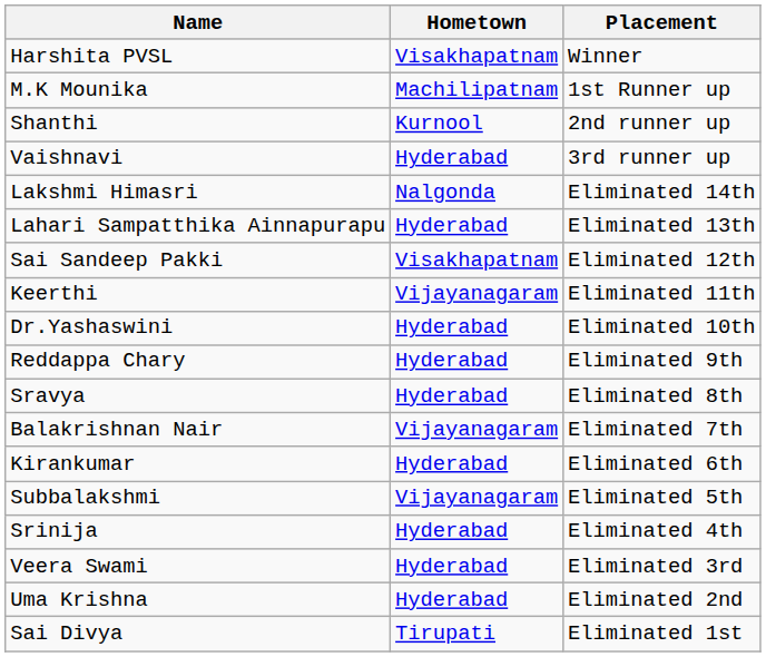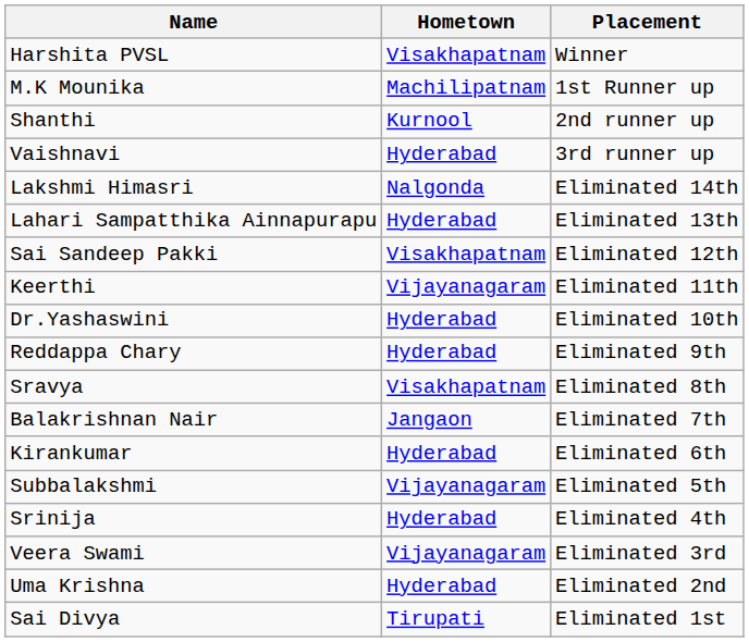 <table class="wikitable sortable">
 <tr>
 <th>Name</th>
 <th>Hometown</th>
 <th>Placement</th>
 </tr>
 <tr>
 <td>Harshita PVSL</td>
 <td><a href='#'>Visakhapatnam</a></td>
 <td>Winner</td>
 </tr>
 <tr>
 <td>M.K Mounika</td>
 <td><a href='#'>Machilipatnam</a></td>
 <td>1st Runner up</td>
 </tr>
 <tr>
 <td>Shanthi</td>
 <td><a href='#'>Kurnool</a></td>
 <td>2nd runner up</td>
 </tr>
 <tr>
 <td>Vaishnavi</td>
 <td><a href='#'>Hyderabad</a></td>
 <td>3rd runner up</td>
 </tr>
 <tr>
 <td>Lakshmi Himasri</td>
 <td><a href='#'>Nalgonda</a></td>
 <td>Eliminated 14th</td>
 </tr>
 <tr>
 <td>Lahari Sampatthika Ainnapurapu</td>
 <td><a href='#'>Hyderabad</a></td>
 <td>Eliminated 13th</td>
 </tr>
 <tr>
 <td>Sai Sandeep Pakki</td>
 <td><a href='#'>Visakhapatnam</a></td>
 <td>Eliminated 12th</td>
 </tr>
 <tr>
 <td>Keerthi</td>
 <td><a href='#'>Vijayanagaram</a></td>
 <td>Eliminated 11th</td>
 </tr>
 <tr>
 <td>Dr.Yashaswini</td>
 <td><a href='#'>Hyderabad</a></td>
 <td>Eliminated 10th</td>
 </tr>
 <tr>
 <td>Reddappa Chary</td>
 <td><a href='#'>Hyderabad</a></td>
 <td>Eliminated 9th</td>
 </tr>
 <tr>
 <td>Sravya</td>
-<td><a href='#'>Hyderabad</a></td>
+<td><a href='#'>Visakhapatnam</a></td>
 <td>Eliminated 8th</td>
 </tr>
 <tr>
 <td>Balakrishnan Nair</td>
-<td><a href='#'>Vijayanagaram</a></td>
+<td><a href='#'>Jangaon</a></td>
 <td>Eliminated 7th</td>
 </tr>
 <tr>
 <td>Kirankumar</td>
 <td><a href='#'>Hyderabad</a></td>
 <td>Eliminated 6th</td>
 </tr>
 <tr>
 <td>Subbalakshmi</td>
 <td><a href='#'>Vijayanagaram</a></td>
 <td>Eliminated 5th</td>
 </tr>
 <tr>
 <td>Srinija</td>
 <td><a href='#'>Hyderabad</a></td>
 <td>Eliminated 4th</td>
 </tr>
 <tr>
 <td>Veera Swami</td>
-<td><a href='#'>Hyderabad</a></td>
+<td><a href='#'>Vijayanagaram</a></td>
 <td>Eliminated 3rd</td>
 </tr>
 <tr>
 <td>Uma Krishna</td>
 <td><a href='#'>Hyderabad</a></td>
 <td>Eliminated 2nd</td>
 </tr>
 <tr>
 <td>Sai Divya</td>
 <td><a href='#'>Tirupati</a></td>
 <td>Eliminated 1st</td>
 </tr>
 </table>
